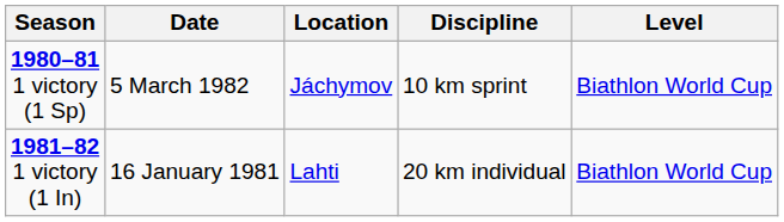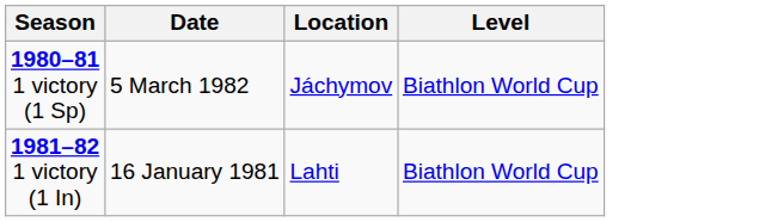 <table class="wikitable">
 <tr>
 <th>Season</th>
 <th>Date</th>
 <th>Location</th>
-<th>Discipline</th>
 <th>Level</th>
 </tr>
 <tr>
 <td rowspan="1" style="text-align:center;"><strong><a href='#'>1980–81</a></strong> <br> 1 victory <br> (1 Sp)</td>
 <td>5 March 1982</td>
 <td> <a href='#'>Jáchymov</a></td>
-<td>10 km sprint</td>
 <td><a href='#'>Biathlon World Cup</a></td>
 </tr>
 <tr>
 <td rowspan="1" style="text-align:center;"><strong><a href='#'>1981–82</a></strong> <br> 1 victory <br> (1 In)</td>
 <td>16 January 1981</td>
 <td> <a href='#'>Lahti</a></td>
-<td>20 km individual</td>
 <td><a href='#'>Biathlon World Cup</a></td>
 </tr>
 </table>
